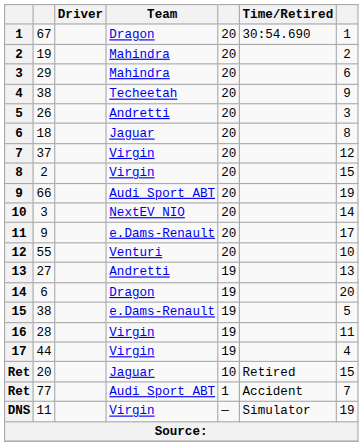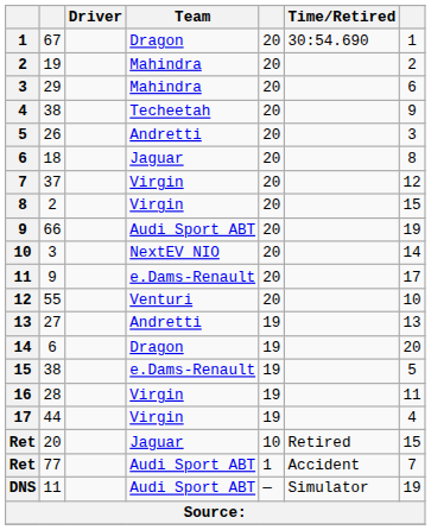 <table class="wikitable sortable" style="font-size: 85%">
 <tr>
 <th scope="col"></th>
 <th scope="col"></th>
 <th scope="col">Driver</th>
 <th scope="col">Team</th>
 <th scope="col" class="unsortable"></th>
 <th scope="col" class="unsortable">Time/Retired</th>
 <th scope="col"></th>
 </tr>
 <tr>
 <th scope="row">1</th>
 <td align="center">67</td>
 <td></td>
 <td><a href='#'>Dragon</a></td>
 <td>20</td>
 <td>30:54.690</td>
 <td align="center">1</td>
 </tr>
 <tr>
 <th scope="row">2</th>
 <td align="center">19</td>
 <td></td>
 <td><a href='#'>Mahindra</a></td>
 <td>20</td>
 <td></td>
 <td align="center">2</td>
 </tr>
 <tr>
 <th scope="row">3</th>
 <td align="center">29</td>
 <td></td>
 <td><a href='#'>Mahindra</a></td>
 <td>20</td>
 <td></td>
 <td align="center">6</td>
 </tr>
 <tr>
 <th scope="row">4</th>
 <td align="center">38</td>
 <td></td>
 <td><a href='#'>Techeetah</a></td>
 <td>20</td>
 <td></td>
 <td align="center">9</td>
 </tr>
 <tr>
 <th scope="row">5</th>
 <td align="center">26</td>
 <td></td>
 <td><a href='#'>Andretti</a></td>
 <td>20</td>
 <td></td>
 <td align="center">3</td>
 </tr>
 <tr>
 <th scope="row">6</th>
 <td align="center">18</td>
 <td></td>
 <td><a href='#'>Jaguar</a></td>
 <td>20</td>
 <td></td>
 <td align="center">8</td>
 </tr>
 <tr>
 <th scope="row">7</th>
 <td align="center">37</td>
 <td></td>
 <td><a href='#'>Virgin</a></td>
 <td>20</td>
 <td></td>
 <td align="center">12</td>
 </tr>
 <tr>
 <th scope="row">8</th>
 <td align="center">2</td>
 <td></td>
 <td><a href='#'>Virgin</a></td>
 <td>20</td>
 <td></td>
 <td align="center">15</td>
 </tr>
 <tr>
 <th scope="row">9</th>
 <td align="center">66</td>
 <td></td>
 <td><a href='#'>Audi Sport ABT</a></td>
 <td>20</td>
 <td></td>
 <td align="center">19</td>
 </tr>
 <tr>
 <th scope="row">10</th>
 <td align="center">3</td>
 <td></td>
 <td><a href='#'>NextEV NIO</a></td>
 <td>20</td>
 <td></td>
 <td align="center">14</td>
 </tr>
 <tr>
 <th scope="row">11</th>
 <td align="center">9</td>
 <td></td>
 <td><a href='#'>e.Dams-Renault</a></td>
 <td>20</td>
 <td></td>
 <td align="center">17</td>
 </tr>
 <tr>
 <th scope="row">12</th>
 <td align="center">55</td>
 <td></td>
 <td><a href='#'>Venturi</a></td>
 <td>20</td>
 <td></td>
 <td align="center">10</td>
 </tr>
 <tr>
 <th scope="row">13</th>
 <td align="center">27</td>
 <td></td>
 <td><a href='#'>Andretti</a></td>
 <td>19</td>
 <td></td>
 <td align="center">13</td>
 </tr>
 <tr>
 <th scope="row">14</th>
 <td align="center">6</td>
 <td></td>
 <td><a href='#'>Dragon</a></td>
 <td>19</td>
 <td></td>
 <td align="center">20</td>
 </tr>
 <tr>
 <th scope="row">15</th>
 <td align="center">38</td>
 <td></td>
 <td><a href='#'>e.Dams-Renault</a></td>
 <td>19</td>
 <td></td>
 <td align="center">5</td>
 </tr>
 <tr>
 <th scope="row">16</th>
 <td align="center">28</td>
 <td></td>
 <td><a href='#'>Virgin</a></td>
 <td>19</td>
 <td></td>
 <td align="center">11</td>
 </tr>
 <tr>
 <th scope="row">17</th>
 <td align="center">44</td>
 <td></td>
 <td><a href='#'>Virgin</a></td>
 <td>19</td>
 <td></td>
 <td align="center">4</td>
 </tr>
 <tr>
 <th data-sort-value="18" scope="row">Ret</th>
 <td align="center">20</td>
 <td></td>
 <td><a href='#'>Jaguar</a></td>
 <td>10</td>
 <td>Retired</td>
 <td align="center">15</td>
 </tr>
 <tr>
 <th data-sort-value="19" scope="row">Ret</th>
 <td align="center">77</td>
 <td></td>
 <td><a href='#'>Audi Sport ABT</a></td>
 <td>1</td>
 <td>Accident</td>
 <td align="center">7</td>
 </tr>
 <tr>
 <th data-sort-value="20" scope="row">DNS</th>
 <td align="center">11</td>
 <td></td>
-<td><a href='#'>Virgin</a></td>
+<td><a href='#'>Audi Sport ABT</a></td>
 <td>—</td>
 <td>Simulator</td>
 <td align="center">19</td>
 </tr>
 <tr class="unsortable">
 <th colspan="7">Source:</th>
 </tr>
 <tr>
 </tr>
 </table>
